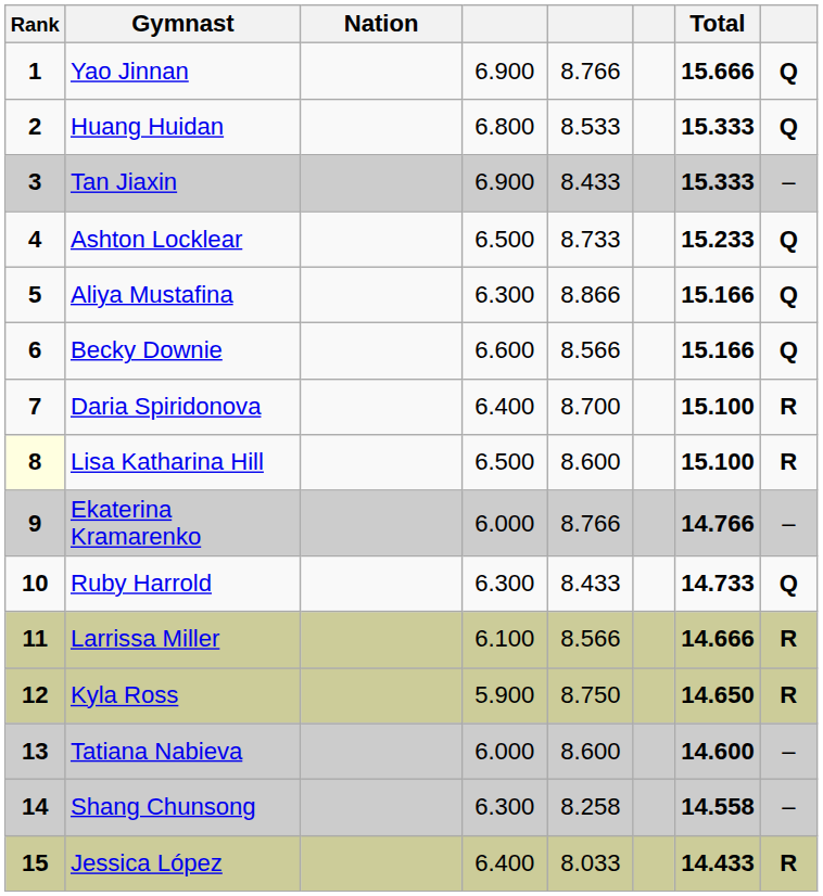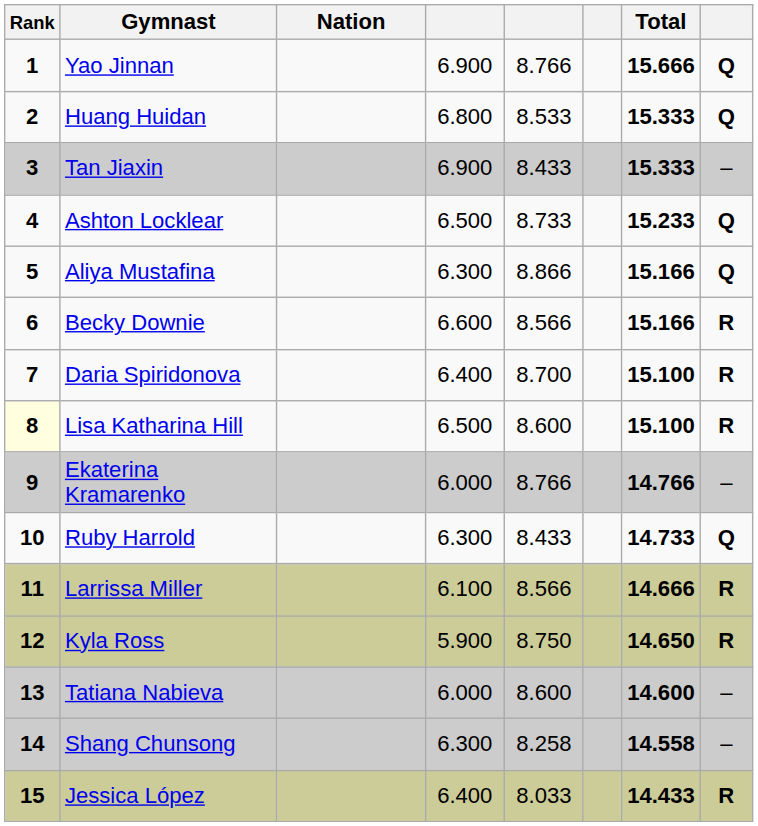 <table class="wikitable sortable" style="text-align:center; font-size:100%">
 <tr>
 <th scope="col"  style="width:15px;"><small>Rank</small></th>
 <th scope="col"  style="width:150px;">Gymnast</th>
 <th scope="col"  style="width:100px;">Nation</th>
 <th scope="col"  style="width:50px;"><small></small></th>
 <th scope="col"  style="width:50px;"><small></small></th>
 <th scope="col"  style="width:20px;"><small></small></th>
 <th scope="col"  style="width:50px;">Total</th>
 <th scope="col"  style="width:30px;"><small></small></th>
 </tr>
 <tr>
 <td scope=row style="text-align:center"><strong>1</strong></td>
 <td height="30" align=left><a href='#'>Yao Jinnan</a></td>
 <td style="text-align:left;"><small></small></td>
 <td>6.900</td>
 <td>8.766</td>
 <td></td>
 <td><strong>15.666</strong></td>
 <td><strong>Q</strong></td>
 </tr>
 <tr>
 <td scope=row style="text-align:center"><strong>2</strong></td>
 <td height="30" align=left><a href='#'>Huang Huidan</a></td>
 <td style="text-align:left;"><small></small></td>
 <td>6.800</td>
 <td>8.533</td>
 <td></td>
 <td><strong>15.333</strong></td>
 <td><strong>Q</strong></td>
 </tr>
 <tr style="background:#cccccc;">
 <td scope=row style="text-align:center"><strong>3</strong></td>
 <td height="30" align=left><a href='#'>Tan Jiaxin</a></td>
 <td style="text-align:left;"><small></small></td>
 <td>6.900</td>
 <td>8.433</td>
 <td></td>
 <td><strong>15.333</strong></td>
 <td>–</td>
 </tr>
 <tr>
 <td scope=row style="text-align:center"><strong>4</strong></td>
 <td height="30" align=left><a href='#'>Ashton Locklear</a></td>
 <td style="text-align:left;"><small></small></td>
 <td>6.500</td>
 <td>8.733</td>
 <td></td>
 <td><strong>15.233</strong></td>
 <td><strong>Q</strong></td>
 </tr>
 <tr>
 <td scope=row style="text-align:center"><strong>5</strong></td>
 <td height="30" align=left><a href='#'>Aliya Mustafina</a></td>
 <td style="text-align:left;"><small></small></td>
 <td>6.300</td>
 <td>8.866</td>
 <td></td>
 <td><strong>15.166</strong></td>
 <td><strong>Q</strong></td>
 </tr>
 <tr>
 <td scope=row style="text-align:center"><strong>6</strong></td>
 <td height="30" align=left><a href='#'>Becky Downie</a></td>
 <td style="text-align:left;"><small></small></td>
 <td>6.600</td>
 <td>8.566</td>
 <td></td>
 <td><strong>15.166</strong></td>
-<td><strong>Q</strong></td>
+<td><strong>R</strong></td>
 </tr>
 <tr>
 <td scope=row style="text-align:center"><strong>7</strong></td>
 <td height="30" align=left><a href='#'>Daria Spiridonova</a></td>
 <td style="text-align:left;"><small></small></td>
 <td>6.400</td>
 <td>8.700</td>
 <td></td>
 <td><strong>15.100</strong></td>
 <td><strong>R</strong></td>
 </tr>
 <tr>
 <td scope=row style="background: lightyellow; text-align:center"><strong>8</strong></td>
 <td height="30" align=left><a href='#'>Lisa Katharina Hill</a></td>
 <td style="text-align:left;"><small></small></td>
 <td>6.500</td>
 <td>8.600</td>
 <td></td>
 <td><strong>15.100</strong></td>
 <td><strong>R</strong></td>
 </tr>
 <tr style="background:#cccccc;">
 <td scope=row style="text-align:center"><strong>9</strong></td>
 <td height="30" align=left><a href='#'>Ekaterina Kramarenko</a></td>
 <td style="text-align:left;"><small></small></td>
 <td>6.000</td>
 <td>8.766</td>
 <td></td>
 <td><strong>14.766</strong></td>
 <td>–</td>
 </tr>
 <tr style=>
 <td scope=row style="text-align:center"><strong>10</strong></td>
 <td height="30" align=left><a href='#'>Ruby Harrold</a></td>
 <td style="text-align:left;"><small></small></td>
 <td>6.300</td>
 <td>8.433</td>
 <td></td>
 <td><strong>14.733</strong></td>
 <td><strong>Q</strong></td>
 </tr>
 <tr style="background:#cccc99;">
 <td scope=row style="text-align:center"><strong>11</strong></td>
 <td height="30" align=left><a href='#'>Larrissa Miller</a></td>
 <td style="text-align:left;"><small></small></td>
 <td>6.100</td>
 <td>8.566</td>
 <td></td>
 <td><strong>14.666</strong></td>
 <td><strong>R</strong></td>
 </tr>
 <tr style="background:#cccc99;">
 <td scope=row style="text-align:center"><strong>12</strong></td>
 <td height="30" align=left><a href='#'>Kyla Ross</a></td>
 <td style="text-align:left;"><small></small></td>
 <td>5.900</td>
 <td>8.750</td>
 <td></td>
 <td><strong>14.650</strong></td>
 <td><strong>R</strong></td>
 </tr>
 <tr style="background:#cccccc;">
 <td scope=row style="text-align:center"><strong>13</strong></td>
 <td height="30" align=left><a href='#'>Tatiana Nabieva</a></td>
 <td style="text-align:left;"><small></small></td>
 <td>6.000</td>
 <td>8.600</td>
 <td></td>
 <td><strong>14.600</strong></td>
 <td>–</td>
 </tr>
 <tr style="background:#cccccc;">
 <td scope=row style="text-align:center"><strong>14</strong></td>
 <td height="30" align=left><a href='#'>Shang Chunsong</a></td>
 <td style="text-align:left;"><small></small></td>
 <td>6.300</td>
 <td>8.258</td>
 <td></td>
 <td><strong>14.558</strong></td>
 <td>–</td>
 </tr>
 <tr style="background:#cccc99;">
 <td scope=row style="text-align:center"><strong>15</strong></td>
 <td height="30" align=left><a href='#'>Jessica López</a></td>
 <td style="text-align:left;"><small></small></td>
 <td>6.400</td>
 <td>8.033</td>
 <td></td>
 <td><strong>14.433</strong></td>
 <td><strong>R</strong></td>
 </tr>
 </table>
